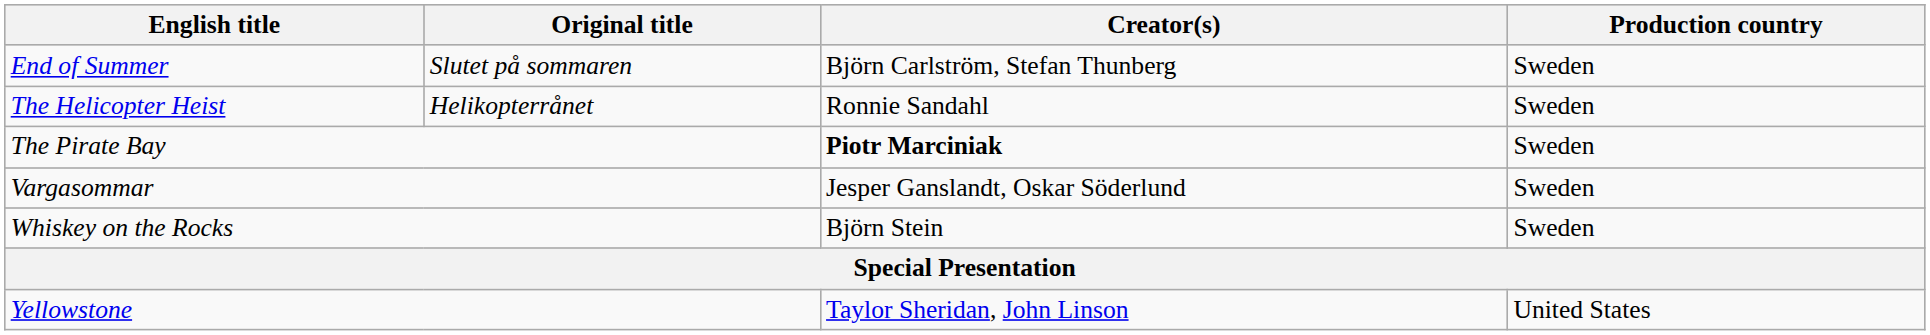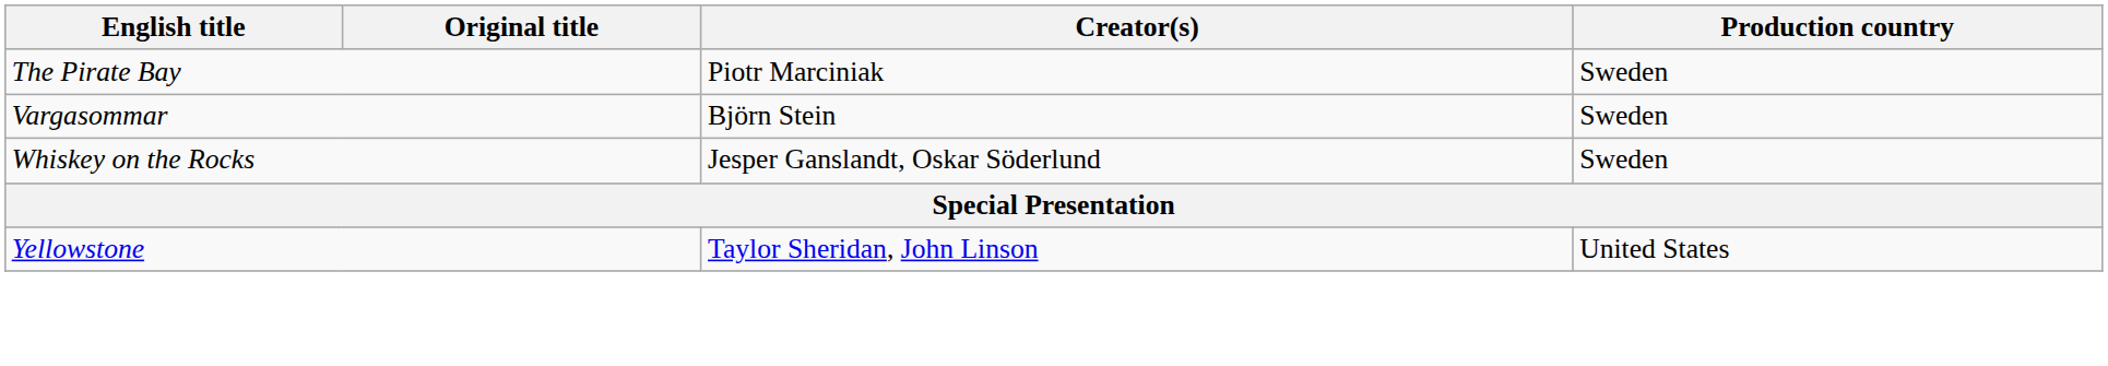 <table class="wikitable" style="width:95%; margin-bottom:2px">
 <tr>
 <th>English title</th>
 <th>Original title</th>
 <th>Creator(s)</th>
 <th>Production country</th>
 </tr>
 <tr>
-<td><em><a href='#'>End of Summer</a></em> </td>
-<td><em>Slutet på sommaren</em></td>
-<td>Björn Carlström, Stefan Thunberg</td>
-<td>Sweden</td>
-</tr>
-<tr>
-<td><em><a href='#'>The Helicopter Heist</a></em> </td>
-<td><em>Helikopterrånet</em></td>
-<td>Ronnie Sandahl</td>
-<td>Sweden</td>
-</tr>
-<tr>
 <td colspan="2"><em>The Pirate Bay</em></td>
-<td><strong>Piotr Marciniak</strong></td>
+<td>Piotr Marciniak</td>
 <td>Sweden</td>
 </tr>
 <tr>
 <td colspan="2"><em>Vargasommar</em></td>
-<td>Jesper Ganslandt, Oskar Söderlund</td>
+<td>Björn Stein</td>
 <td>Sweden</td>
 </tr>
 <tr>
 <td colspan="2"><em>Whiskey on the Rocks</em> </td>
-<td>Björn Stein</td>
+<td>Jesper Ganslandt, Oskar Söderlund</td>
 <td>Sweden</td>
 </tr>
 <tr>
 <th colspan="4">Special Presentation</th>
 </tr>
 <tr>
 <td colspan="2"><em><a href='#'>Yellowstone</a></em> </td>
 <td><a href='#'>Taylor Sheridan</a>, <a href='#'>John Linson</a></td>
 <td>United States</td>
 </tr>
 </table>
